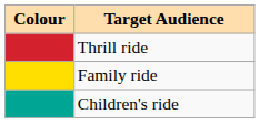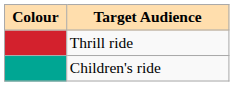 <table class="wikitable"  style="width:25%; font-size:95%;">
 <tr>
 <th style="background:#ffdead; width:2%;">Colour</th>
 <th style="background:#ffdead; width:23%;">Target Audience</th>
 </tr>
 <tr>
 <td style="background:#d3212d; height:10px;"></td>
 <td>Thrill ride</td>
 </tr>
 <tr>
-<td style="background:#ffdf00; height:10px;"></td>
-<td>Family ride</td>
-</tr>
-<tr>
 <td style="background:#00a693; height:10px;"></td>
 <td>Children's ride</td>
 </tr>
 </table>
